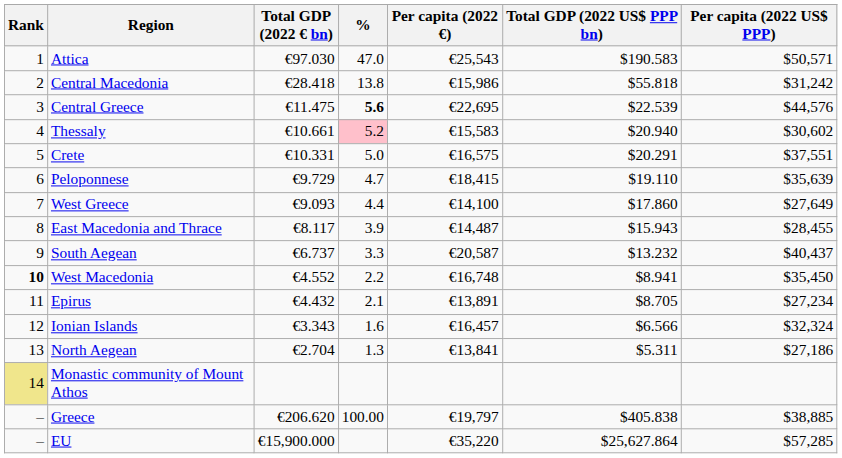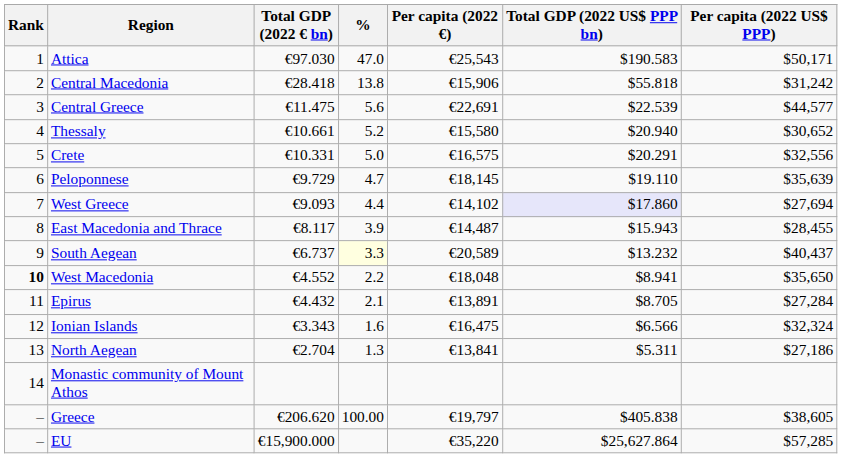 <table class="wikitable sortable">
 <tr border="0" style="border: 1px solid #999; background-color:#FFFFFF">
 </tr>
 <tr align="center" bgcolor="#CCCCCC">
 <th>Rank</th>
 <th>Region</th>
 <th>Total GDP<br>(2022 € <a href='#'>bn</a>)</th>
 <th>%</th>
 <th>Per capita (2022 €)</th>
 <th>Total GDP (2022 US$ <a href='#'>PPP</a> <a href='#'>bn</a>)</th>
 <th>Per capita (2022 US$ <a href='#'>PPP</a>)</th>
 </tr>
 <tr align="right">
 <td>1</td>
 <td align="left"><a href='#'>Attica</a></td>
 <td>€97.030</td>
 <td>47.0</td>
 <td>€25,543</td>
 <td>$190.583</td>
-<td>$50,571</td>
+<td>$50,171</td>
 </tr>
 <tr align="right">
 <td>2</td>
 <td align="left"><a href='#'>Central Macedonia</a></td>
 <td>€28.418</td>
 <td>13.8</td>
-<td>€15,986</td>
+<td>€15,906</td>
 <td>$55.818</td>
 <td>$31,242</td>
 </tr>
 <tr align="right">
 <td>3</td>
 <td align="left"><a href='#'>Central Greece</a></td>
 <td>€11.475</td>
-<td><strong>5.6</strong></td>
-<td>€22,695</td>
+<td>5.6</td>
+<td>€22,691</td>
 <td>$22.539</td>
-<td>$44,576</td>
+<td>$44,577</td>
 </tr>
 <tr align="right">
 <td>4</td>
 <td align="left"><a href='#'>Thessaly</a></td>
 <td>€10.661</td>
-<td style="background: pink;">5.2</td>
-<td>€15,583</td>
+<td>5.2</td>
+<td>€15,580</td>
 <td>$20.940</td>
-<td>$30,602</td>
+<td>$30,652</td>
 </tr>
 <tr align="right">
 <td>5</td>
 <td align="left"><a href='#'>Crete</a></td>
 <td>€10.331</td>
 <td>5.0</td>
 <td>€16,575</td>
 <td>$20.291</td>
-<td>$37,551</td>
+<td>$32,556</td>
 </tr>
 <tr align="right">
 <td>6</td>
 <td align="left"><a href='#'>Peloponnese</a></td>
 <td>€9.729</td>
 <td>4.7</td>
-<td>€18,415</td>
+<td>€18,145</td>
 <td>$19.110</td>
 <td>$35,639</td>
 </tr>
 <tr align="right">
 <td>7</td>
 <td align="left"><a href='#'>West Greece</a></td>
 <td>€9.093</td>
 <td>4.4</td>
-<td>€14,100</td>
-<td>$17.860</td>
-<td>$27,649</td>
+<td>€14,102</td>
+<td style="background: lavender;">$17.860</td>
+<td>$27,694</td>
 </tr>
 <tr align="right">
 <td>8</td>
 <td align="left"><a href='#'>East Macedonia and Thrace</a></td>
 <td>€8.117</td>
 <td>3.9</td>
 <td>€14,487</td>
 <td>$15.943</td>
 <td>$28,455</td>
 </tr>
 <tr align="right">
 <td>9</td>
 <td align="left"><a href='#'>South Aegean</a></td>
 <td>€6.737</td>
-<td>3.3</td>
-<td>€20,587</td>
+<td style="background: lightyellow;">3.3</td>
+<td>€20,589</td>
 <td>$13.232</td>
 <td>$40,437</td>
 </tr>
 <tr align="right">
 <td><strong>10</strong></td>
 <td align="left"><a href='#'>West Macedonia</a></td>
 <td>€4.552</td>
 <td>2.2</td>
-<td>€16,748</td>
+<td>€18,048</td>
 <td>$8.941</td>
-<td>$35,450</td>
+<td>$35,650</td>
 </tr>
 <tr align="right">
 <td>11</td>
 <td align="left"><a href='#'>Epirus</a></td>
 <td>€4.432</td>
 <td>2.1</td>
 <td>€13,891</td>
 <td>$8.705</td>
-<td>$27,234</td>
+<td>$27,284</td>
 </tr>
 <tr align="right">
 <td>12</td>
 <td align="left"><a href='#'>Ionian Islands</a></td>
 <td>€3.343</td>
 <td>1.6</td>
-<td>€16,457</td>
+<td>€16,475</td>
 <td>$6.566</td>
 <td>$32,324</td>
 </tr>
 <tr align="right">
 <td>13</td>
 <td align="left"><a href='#'>North Aegean</a></td>
 <td>€2.704</td>
 <td>1.3</td>
 <td>€13,841</td>
 <td>$5.311</td>
 <td>$27,186</td>
 </tr>
 <tr align="right">
-<td style="background: khaki;">14</td>
+<td>14</td>
 <td align="left"><a href='#'>Monastic community of Mount Athos</a></td>
 <td></td>
 <td></td>
 <td></td>
 <td></td>
 <td></td>
 </tr>
 <tr align="right">
 <td>–</td>
 <td align="left"><a href='#'>Greece</a></td>
 <td>€206.620</td>
 <td>100.00</td>
 <td>€19,797</td>
 <td>$405.838</td>
-<td>$38,885</td>
+<td>$38,605</td>
 </tr>
 <tr align="right">
 <td>–</td>
 <td align="left"><a href='#'>EU</a></td>
 <td>€15,900.000</td>
 <td></td>
 <td>€35,220</td>
 <td>$25,627.864</td>
 <td>$57,285</td>
 </tr>
 </table>
